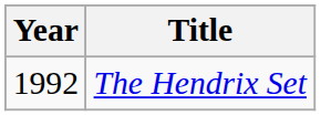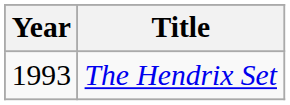 <table class="wikitable">
 <tr>
 <th>Year</th>
 <th>Title</th>
 </tr>
 <tr>
-<td>1992</td>
+<td>1993</td>
 <td><em><a href='#'>The Hendrix Set</a></em></td>
 </tr>
 </table>
